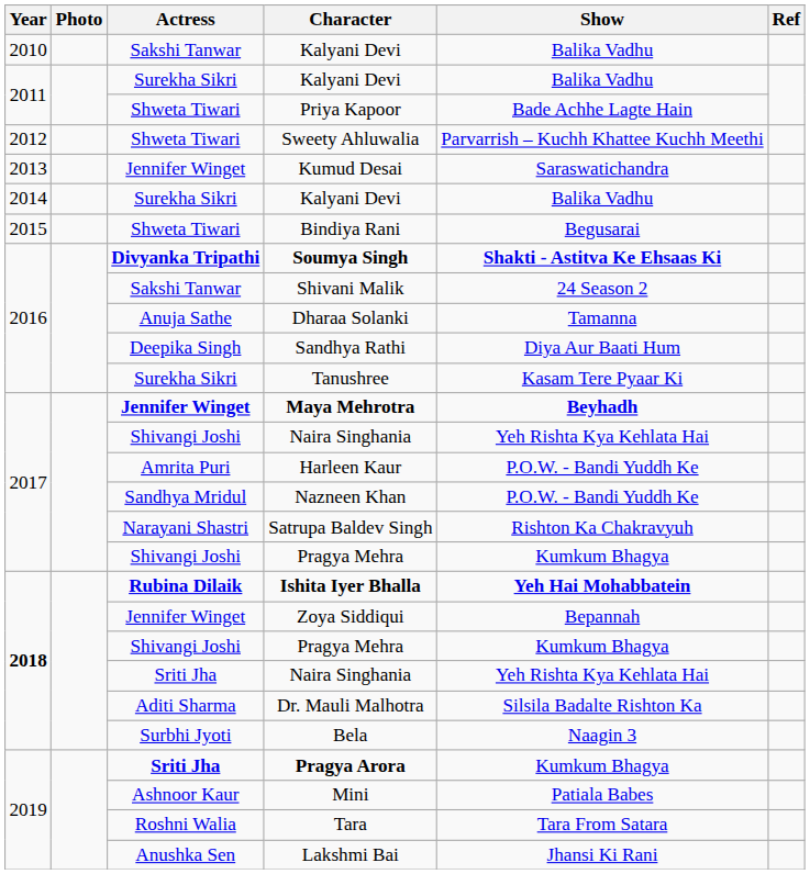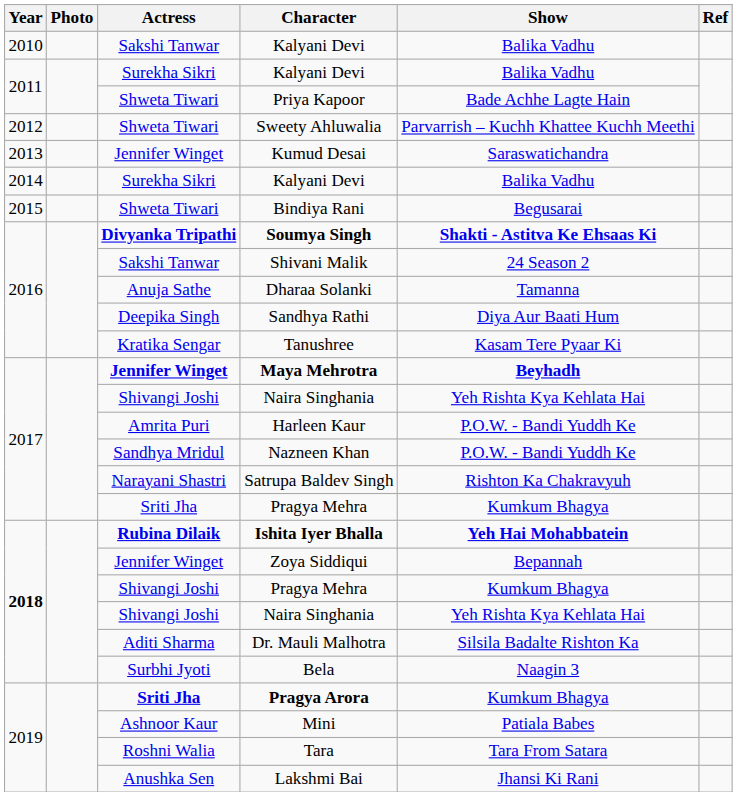 <table class="wikitable sortable" style="text-align:center;">
 <tr>
 <th>Year</th>
 <th>Photo</th>
 <th>Actress</th>
 <th>Character</th>
 <th>Show</th>
 <th>Ref</th>
 </tr>
 <tr>
 <td>2010</td>
 <td style="text-align:center"></td>
 <td><a href='#'>Sakshi Tanwar</a></td>
 <td>Kalyani Devi</td>
 <td><a href='#'>Balika Vadhu</a></td>
 <td></td>
 </tr>
 <tr>
 <td rowspan="2">2011</td>
 <td rowspan="2" style="text-align:center"><br></td>
 <td><a href='#'>Surekha Sikri</a></td>
 <td>Kalyani Devi</td>
 <td><a href='#'>Balika Vadhu</a></td>
 <td rowspan="2"></td>
 </tr>
 <tr>
 <td><a href='#'>Shweta Tiwari</a></td>
 <td>Priya Kapoor</td>
 <td><a href='#'>Bade Achhe Lagte Hain</a></td>
 </tr>
 <tr>
 <td>2012</td>
 <td style="text-align:center"></td>
 <td><a href='#'>Shweta Tiwari</a></td>
 <td>Sweety Ahluwalia</td>
 <td><a href='#'>Parvarrish – Kuchh Khattee Kuchh Meethi</a></td>
 <td></td>
 </tr>
 <tr>
 <td>2013</td>
 <td style="text-align:center"></td>
 <td><a href='#'>Jennifer Winget</a></td>
 <td>Kumud Desai</td>
 <td><a href='#'>Saraswatichandra</a></td>
 <td></td>
 </tr>
 <tr>
 <td>2014</td>
 <td style="text-align:center"></td>
 <td><a href='#'>Surekha Sikri</a></td>
 <td>Kalyani Devi</td>
 <td><a href='#'>Balika Vadhu</a></td>
 <td></td>
 </tr>
 <tr>
 <td>2015</td>
 <td style="text-align:center"></td>
 <td><a href='#'>Shweta Tiwari</a></td>
 <td>Bindiya Rani</td>
 <td><a href='#'>Begusarai</a></td>
 <td></td>
 </tr>
 <tr>
 <td rowspan="5">2016</td>
 <td rowspan="5" style="text-align:center"></td>
 <td><strong><a href='#'>Divyanka Tripathi</a></strong></td>
 <td><strong>Soumya Singh</strong></td>
 <td><strong><a href='#'>Shakti - Astitva Ke Ehsaas Ki</a></strong></td>
 <td></td>
 </tr>
 <tr>
 <td><a href='#'>Sakshi Tanwar</a></td>
 <td>Shivani Malik</td>
 <td><a href='#'>24 Season 2</a></td>
 <td></td>
 </tr>
 <tr>
 <td><a href='#'>Anuja Sathe</a></td>
 <td>Dharaa Solanki</td>
 <td><a href='#'>Tamanna</a></td>
 <td></td>
 </tr>
 <tr>
 <td><a href='#'>Deepika Singh</a></td>
 <td>Sandhya Rathi</td>
 <td><a href='#'>Diya Aur Baati Hum</a></td>
 <td></td>
 </tr>
 <tr>
-<td><a href='#'>Surekha Sikri</a></td>
+<td><a href='#'>Kratika Sengar</a></td>
 <td>Tanushree</td>
 <td><a href='#'>Kasam Tere Pyaar Ki</a></td>
 <td></td>
 </tr>
 <tr>
 <td rowspan="6">2017</td>
 <td rowspan="6" style="text-align:center"></td>
 <td><strong><a href='#'>Jennifer Winget</a></strong></td>
 <td><strong>Maya Mehrotra</strong></td>
 <td><strong><a href='#'>Beyhadh</a></strong></td>
 <td></td>
 </tr>
 <tr>
 <td><a href='#'>Shivangi Joshi</a></td>
 <td>Naira Singhania</td>
 <td><a href='#'>Yeh Rishta Kya Kehlata Hai</a></td>
 <td></td>
 </tr>
 <tr>
 <td><a href='#'>Amrita Puri</a></td>
 <td>Harleen Kaur</td>
 <td><a href='#'>P.O.W. - Bandi Yuddh Ke</a></td>
 <td></td>
 </tr>
 <tr>
 <td><a href='#'>Sandhya Mridul</a></td>
 <td>Nazneen Khan</td>
 <td><a href='#'>P.O.W. - Bandi Yuddh Ke</a></td>
 <td></td>
 </tr>
 <tr>
 <td><a href='#'>Narayani Shastri</a></td>
 <td>Satrupa Baldev Singh</td>
 <td><a href='#'>Rishton Ka Chakravyuh</a></td>
 <td></td>
 </tr>
 <tr>
-<td><a href='#'>Shivangi Joshi</a></td>
+<td><a href='#'>Sriti Jha</a></td>
 <td>Pragya Mehra</td>
 <td><a href='#'>Kumkum Bhagya</a></td>
 <td></td>
 </tr>
 <tr>
 <td rowspan="6"><strong>2018</strong></td>
 <td rowspan="6" style="text-align:center"></td>
 <td><strong><a href='#'>Rubina Dilaik</a></strong></td>
 <td><strong>Ishita Iyer Bhalla</strong></td>
 <td><strong><a href='#'>Yeh Hai Mohabbatein</a></strong></td>
 <td></td>
 </tr>
 <tr>
 <td><a href='#'>Jennifer Winget</a></td>
 <td>Zoya Siddiqui</td>
 <td><a href='#'>Bepannah</a></td>
 <td></td>
 </tr>
 <tr>
 <td><a href='#'>Shivangi Joshi</a></td>
 <td>Pragya Mehra</td>
 <td><a href='#'>Kumkum Bhagya</a></td>
 <td></td>
 </tr>
 <tr>
-<td><a href='#'>Sriti Jha</a></td>
+<td><a href='#'>Shivangi Joshi</a></td>
 <td>Naira Singhania</td>
 <td><a href='#'>Yeh Rishta Kya Kehlata Hai</a></td>
 <td></td>
 </tr>
 <tr>
 <td><a href='#'>Aditi Sharma</a></td>
 <td>Dr. Mauli Malhotra</td>
 <td><a href='#'>Silsila Badalte Rishton Ka</a></td>
 <td></td>
 </tr>
 <tr>
 <td><a href='#'>Surbhi Jyoti</a></td>
 <td>Bela</td>
 <td><a href='#'>Naagin 3</a></td>
 <td></td>
 </tr>
 <tr>
 <td rowspan="4">2019</td>
 <td rowspan="4" style="text-align:center"></td>
 <td><strong><a href='#'>Sriti Jha</a></strong></td>
 <td><strong>Pragya Arora</strong></td>
 <td><a href='#'>Kumkum Bhagya</a></td>
 <td></td>
 </tr>
 <tr>
 <td><a href='#'>Ashnoor Kaur</a></td>
 <td>Mini</td>
 <td><a href='#'>Patiala Babes</a></td>
 <td></td>
 </tr>
 <tr>
 <td><a href='#'>Roshni Walia</a></td>
 <td>Tara</td>
 <td><a href='#'>Tara From Satara</a></td>
 <td></td>
 </tr>
 <tr>
 <td><a href='#'>Anushka Sen</a></td>
 <td>Lakshmi Bai</td>
 <td><a href='#'>Jhansi Ki Rani</a></td>
 <td></td>
 </tr>
 </table>
